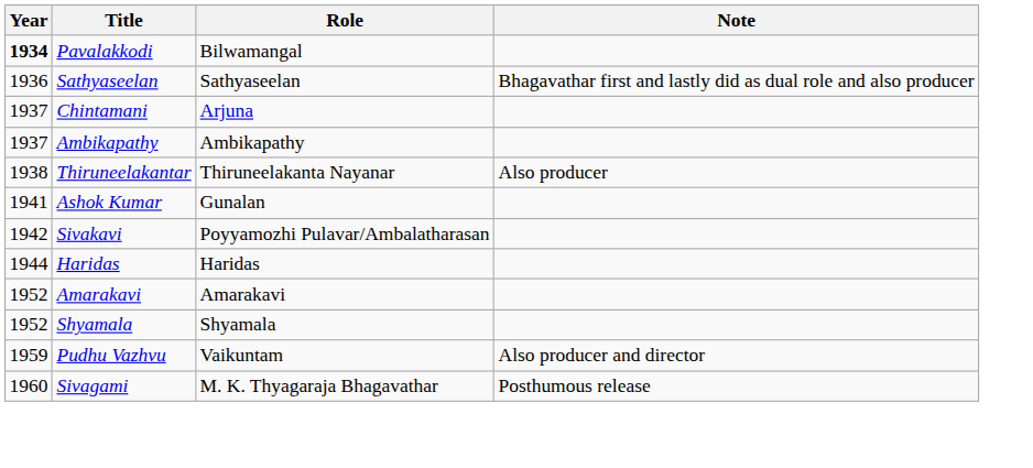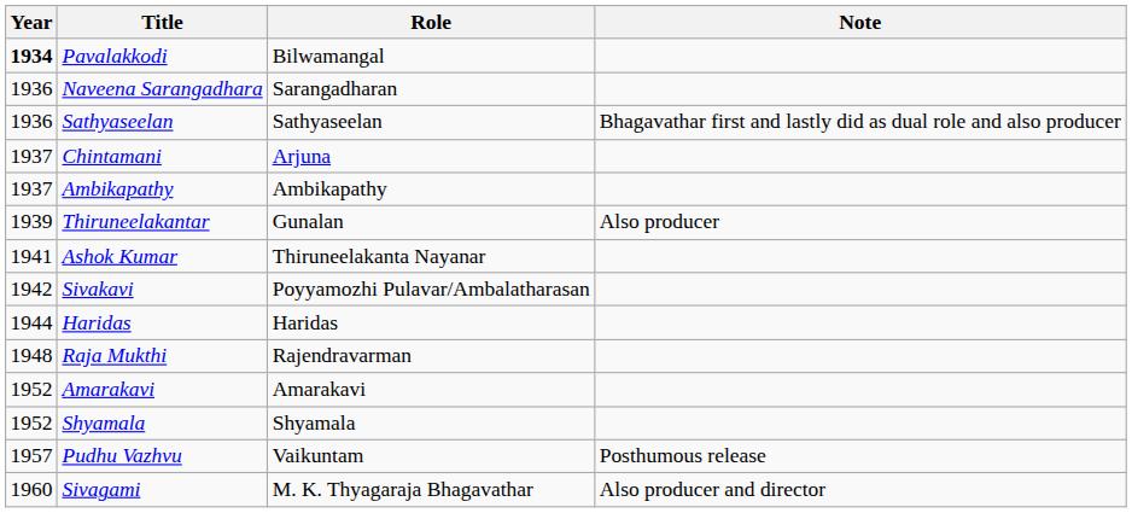 <table class="wikitable sortable">
 <tr>
 <th>Year</th>
 <th>Title</th>
 <th>Role</th>
 <th>Note</th>
 </tr>
 <tr>
 <td><strong>1934</strong></td>
 <td><em><a href='#'>Pavalakkodi</a></em></td>
 <td>Bilwamangal</td>
+<td></td>
+</tr>
+<tr>
+<td>1936</td>
+<td><em><a href='#'>Naveena Sarangadhara</a> </em></td>
+<td>Sarangadharan</td>
 <td></td>
 </tr>
 <tr>
 <td>1936</td>
 <td><em><a href='#'>Sathyaseelan</a></em></td>
 <td>Sathyaseelan</td>
 <td>Bhagavathar first and lastly did as dual role and also producer</td>
 </tr>
 <tr>
 <td>1937</td>
 <td><em><a href='#'>Chintamani</a></em></td>
 <td><a href='#'>Arjuna</a></td>
 <td></td>
 </tr>
 <tr>
 <td>1937</td>
 <td><em><a href='#'>Ambikapathy</a></em></td>
 <td>Ambikapathy</td>
 <td></td>
 </tr>
 <tr>
-<td>1938</td>
+<td>1939</td>
 <td><em><a href='#'>Thiruneelakantar</a></em></td>
-<td>Thiruneelakanta Nayanar</td>
+<td>Gunalan</td>
 <td>Also producer</td>
 </tr>
 <tr>
 <td>1941</td>
 <td><em><a href='#'>Ashok Kumar</a></em></td>
-<td>Gunalan</td>
+<td>Thiruneelakanta Nayanar</td>
 <td></td>
 </tr>
 <tr>
 <td>1942</td>
 <td><em><a href='#'>Sivakavi</a></em></td>
 <td>Poyyamozhi Pulavar/Ambalatharasan</td>
 <td></td>
 </tr>
 <tr>
 <td>1944</td>
 <td><em><a href='#'>Haridas</a></em></td>
 <td>Haridas</td>
 <td></td>
 </tr>
 <tr>
+<td>1948</td>
+<td><em><a href='#'>Raja Mukthi</a> </em></td>
+<td>Rajendravarman</td>
+<td></td>
+</tr>
+<tr>
 <td>1952</td>
 <td><em><a href='#'>Amarakavi</a> </em></td>
 <td>Amarakavi</td>
 <td></td>
 </tr>
 <tr>
 <td>1952</td>
 <td><em><a href='#'>Shyamala</a></em></td>
 <td>Shyamala</td>
 <td></td>
 </tr>
 <tr>
-<td>1959</td>
+<td>1957</td>
 <td><em><a href='#'>Pudhu Vazhvu</a></em></td>
 <td>Vaikuntam</td>
-<td>Also producer and director</td>
+<td>Posthumous release</td>
 </tr>
 <tr>
 <td>1960</td>
 <td><em><a href='#'>Sivagami</a></em></td>
 <td>M. K. Thyagaraja Bhagavathar</td>
-<td>Posthumous release</td>
+<td>Also producer and director</td>
 </tr>
 </table>
